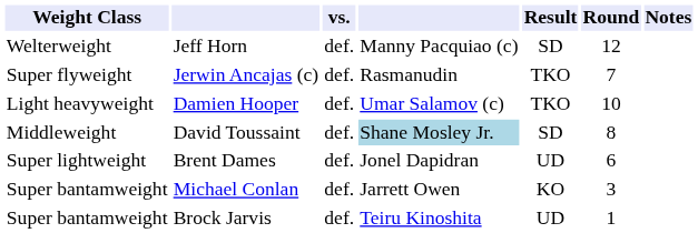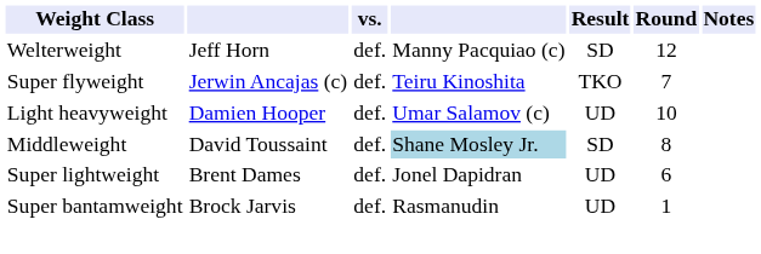 <table class="toccolours" style="font-size: 85%;">
 <tr>
 <th style="background:#e6e8fa; color:#000; text-align:center;">Weight Class</th>
 <th style="background:#e6e8fa; color:#000; text-align:center;"></th>
 <th style="background:#e6e8fa; color:#000; text-align:center;">vs.</th>
 <th style="background:#e6e8fa; color:#000; text-align:center;"></th>
 <th style="background:#e6e8fa; color:#000; text-align:center;">Result</th>
 <th style="background:#e6e8fa; color:#000; text-align:center;">Round</th>
 <th style="background:#e6e8fa; color:#000; text-align:center;">Notes</th>
 </tr>
 <tr>
 <td>Welterweight</td>
 <td> Jeff Horn</td>
 <td>def.</td>
 <td> Manny Pacquiao (c)</td>
 <td align=center>SD</td>
 <td align=center>12</td>
 <td></td>
 </tr>
 <tr>
 <td>Super flyweight</td>
 <td> <a href='#'>Jerwin Ancajas</a> (c)</td>
 <td>def.</td>
-<td> Rasmanudin</td>
+<td> <a href='#'>Teiru Kinoshita</a></td>
 <td align=center>TKO</td>
 <td align=center>7</td>
 <td></td>
 </tr>
 <tr>
 <td>Light heavyweight</td>
 <td> <a href='#'>Damien Hooper</a></td>
 <td>def.</td>
 <td> <a href='#'>Umar Salamov</a> (c)</td>
-<td align=center>TKO</td>
+<td align=center>UD</td>
 <td align=center>10</td>
 <td></td>
 </tr>
 <tr>
 <td>Middleweight</td>
 <td> David Toussaint</td>
 <td>def.</td>
 <td style="background: lightblue;"> Shane Mosley Jr.</td>
 <td align=center>SD</td>
 <td align=center>8</td>
 <td></td>
 </tr>
 <tr>
 <td>Super lightweight</td>
 <td> Brent Dames</td>
 <td>def.</td>
 <td> Jonel Dapidran</td>
 <td align=center>UD</td>
 <td align=center>6</td>
 <td></td>
 </tr>
 <tr>
 <td>Super bantamweight</td>
-<td> <a href='#'>Michael Conlan</a></td>
-<td>def.</td>
-<td> Jarrett Owen</td>
-<td align=center>KO</td>
-<td align=center>3</td>
-<td></td>
-</tr>
-<tr>
-<td>Super bantamweight</td>
 <td> Brock Jarvis</td>
 <td>def.</td>
-<td> <a href='#'>Teiru Kinoshita</a></td>
+<td> Rasmanudin</td>
 <td align=center>UD</td>
 <td align=center>1</td>
 <td></td>
 </tr>
 </table>
